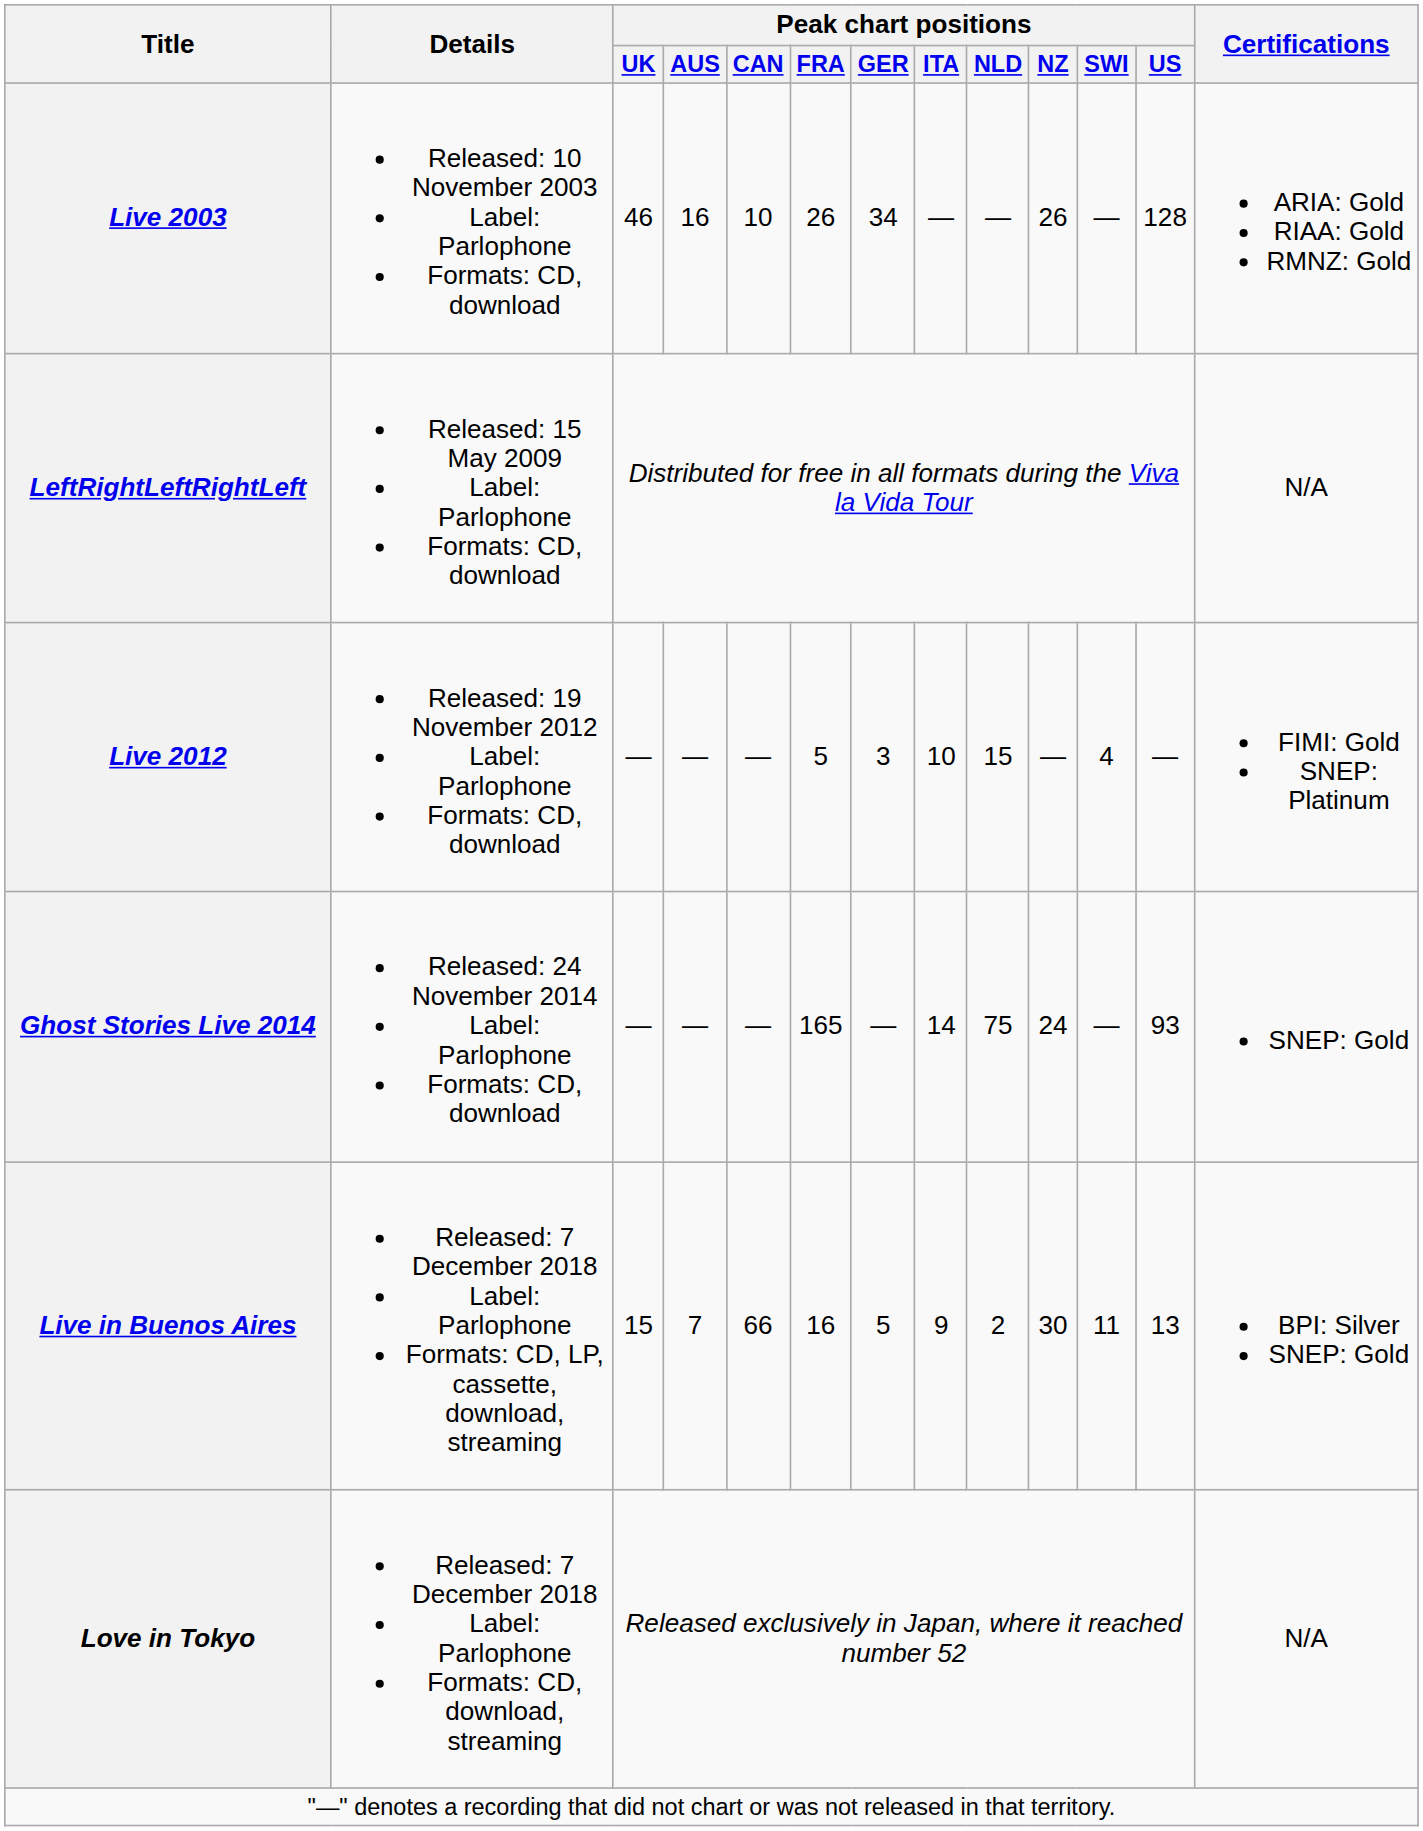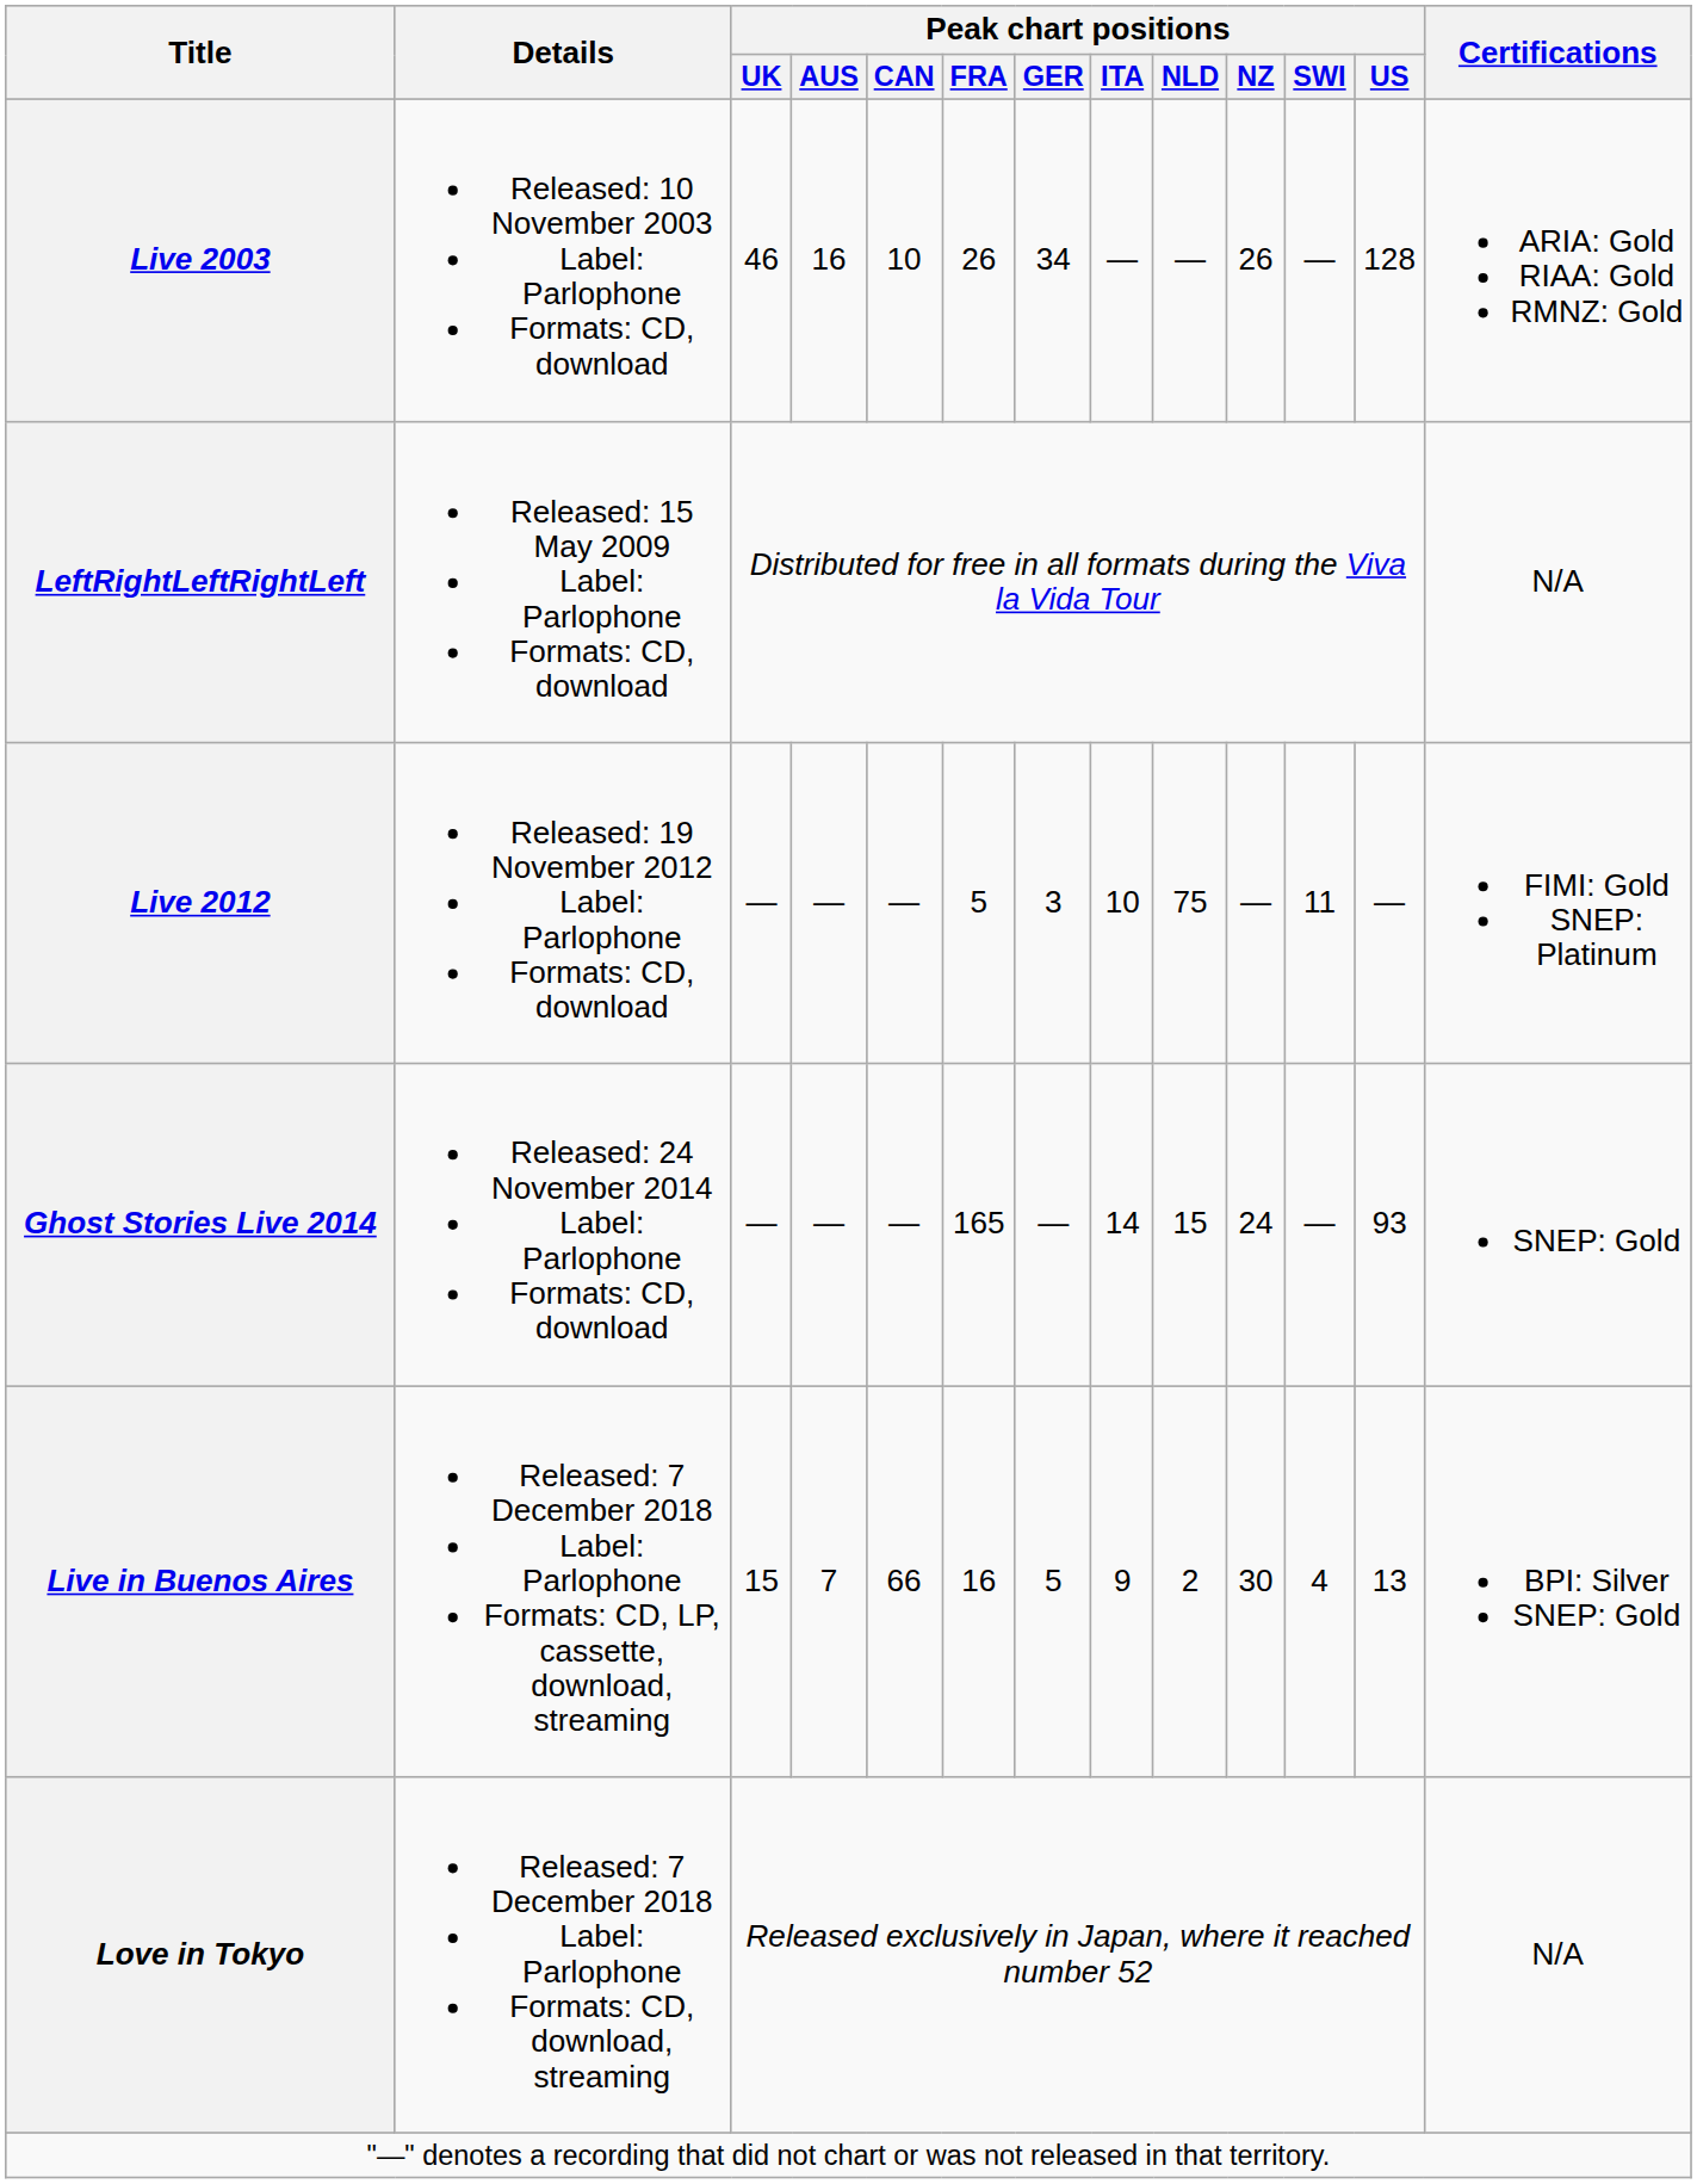 <table class="wikitable plainrowheaders" style="text-align:center;">
 <tr>
 <th scope="col" rowspan="2" style="width:17em;">Title</th>
 <th scope="col" rowspan="2" style="width:19.8em;">Details</th>
 <th scope="col" colspan="10">Peak chart positions</th>
 <th scope="col" rowspan="2" style="width:14em;"><a href='#'>Certifications</a></th>
 </tr>
 <tr>
 <th scope="col" style="width:2.5em; font-size:90%;"><a href='#'>UK</a><br></th>
 <th scope="col" style="width:2.5em; font-size:90%;"><a href='#'>AUS</a><br></th>
 <th scope="col" style="width:2.5em; font-size:90%;"><a href='#'>CAN</a><br></th>
 <th scope="col" style="width:2.5em; font-size:90%;"><a href='#'>FRA</a><br></th>
 <th scope="col" style="width:2.5em; font-size:90%;"><a href='#'>GER</a><br></th>
 <th scope="col" style="width:2.5em; font-size:90%;"><a href='#'>ITA</a><br></th>
 <th scope="col" style="width:2.5em; font-size:90%;"><a href='#'>NLD</a><br></th>
 <th scope="col" style="width:2.5em; font-size:90%;"><a href='#'>NZ</a><br></th>
 <th scope="col" style="width:2.5em; font-size:90%;"><a href='#'>SWI</a><br></th>
 <th scope="col" style="width:2.5em; font-size:90%;"><a href='#'>US</a><br></th>
 </tr>
 <tr>
 <th scope="row"><em><a href='#'>Live 2003</a></em></th>
 <td><br><ul><li>Released: 10 November 2003</li><li>Label: Parlophone</li><li>Formats: CD, download</li></ul></td>
 <td>46</td>
 <td>16</td>
 <td>10</td>
 <td>26</td>
 <td>34</td>
 <td>—</td>
 <td>—</td>
 <td>26</td>
 <td>—</td>
 <td>128</td>
 <td><br><ul><li>ARIA: Gold</li><li>RIAA: Gold</li><li>RMNZ: Gold</li></ul></td>
 </tr>
 <tr>
 <th scope="row"><em><a href='#'>LeftRightLeftRightLeft</a></em></th>
 <td><br><ul><li>Released: 15 May 2009</li><li>Label: Parlophone</li><li>Formats: CD, download</li></ul></td>
 <td colspan="10"><em>Distributed for free in all formats during the <a href='#'>Viva la Vida Tour</a></em></td>
 <td>N/A</td>
 </tr>
 <tr>
 <th scope="row"><em><a href='#'>Live 2012</a></em></th>
 <td><br><ul><li>Released: 19 November 2012</li><li>Label: Parlophone</li><li>Formats: CD, download</li></ul></td>
 <td>—</td>
 <td>—</td>
 <td>—</td>
 <td>5</td>
 <td>3</td>
 <td>10</td>
-<td>15</td>
+<td>75</td>
 <td>—</td>
-<td>4</td>
+<td>11</td>
 <td>—</td>
 <td><br><ul><li>FIMI: Gold</li><li>SNEP: Platinum</li></ul></td>
 </tr>
 <tr>
 <th scope="row"><em><a href='#'>Ghost Stories Live 2014</a></em></th>
 <td><br><ul><li>Released: 24 November 2014</li><li>Label: Parlophone</li><li>Formats: CD, download</li></ul></td>
 <td>—</td>
 <td>—</td>
 <td>—</td>
 <td>165</td>
 <td>—</td>
 <td>14</td>
-<td>75</td>
+<td>15</td>
 <td>24</td>
 <td>—</td>
 <td>93</td>
 <td><br><ul><li>SNEP: Gold</li></ul></td>
 </tr>
 <tr>
 <th scope="row"><em><a href='#'>Live in Buenos Aires</a></em></th>
 <td><br><ul><li>Released: 7 December 2018</li><li>Label: Parlophone</li><li>Formats: CD, LP, cassette, download, streaming</li></ul></td>
 <td>15</td>
 <td>7</td>
 <td>66</td>
 <td>16</td>
 <td>5</td>
 <td>9</td>
 <td>2</td>
 <td>30</td>
-<td>11</td>
+<td>4</td>
 <td>13</td>
 <td><br><ul><li>BPI: Silver</li><li>SNEP: Gold</li></ul></td>
 </tr>
 <tr>
 <th scope="row"><em>Love in Tokyo</em></th>
 <td><br><ul><li>Released: 7 December 2018</li><li>Label: Parlophone</li><li>Formats: CD, download, streaming</li></ul></td>
 <td colspan="10"><em>Released exclusively in Japan, where it reached number 52</em></td>
 <td>N/A</td>
 </tr>
 <tr>
 <td colspan="13" style="font-size:90%">"—" denotes a recording that did not chart or was not released in that territory.</td>
 </tr>
 </table>
